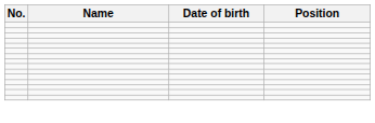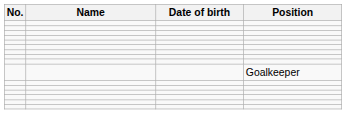 <table class="wikitable sortable" style=font-size:100%; text-align:center;>
 <tr>
 <th>No.</th>
 <th style=width:12em>Name</th>
 <th style=width:8em>Date of birth</th>
 <th style=width:9em>Position</th>
 </tr>
 <tr>
 <td></td>
 <td align=left></td>
 <td align=right></td>
 <td></td>
 </tr>
 <tr>
 <td></td>
 <td align=left></td>
 <td align=right></td>
 <td></td>
 </tr>
 <tr>
 <td></td>
 <td align=left></td>
 <td align=right></td>
 <td></td>
 </tr>
 <tr>
 <td></td>
 <td align=left></td>
 <td align=right></td>
 <td></td>
 </tr>
 <tr>
 <td></td>
 <td align=left></td>
 <td align=right></td>
 <td></td>
 </tr>
 <tr>
 <td></td>
 <td align=left></td>
 <td align=right></td>
 <td></td>
 </tr>
 <tr>
 <td></td>
 <td align=left></td>
 <td align=right></td>
 <td></td>
 </tr>
 <tr>
 <td></td>
 <td align=left></td>
 <td align=right></td>
 <td></td>
 </tr>
 <tr>
 <td></td>
 <td align=left></td>
 <td align=right></td>
 <td></td>
 </tr>
 <tr>
 <td></td>
 <td align=left></td>
 <td align=right></td>
+<td>Goalkeeper</td>
+</tr>
+<tr>
+<td></td>
+<td align=left></td>
+<td align=right></td>
 <td></td>
 </tr>
 <tr>
 <td></td>
 <td align=left></td>
 <td align=right></td>
 <td></td>
 </tr>
 <tr>
 <td></td>
 <td align=left></td>
 <td align=right></td>
 <td></td>
 </tr>
 <tr>
 <td></td>
 <td align=left></td>
 <td align=right></td>
 <td></td>
 </tr>
 <tr>
 <td></td>
 <td align=left></td>
 <td align=right></td>
 <td></td>
 </tr>
 <tr>
 <td></td>
 <td align=left></td>
 <td align=right></td>
 <td></td>
 </tr>
 </table>
